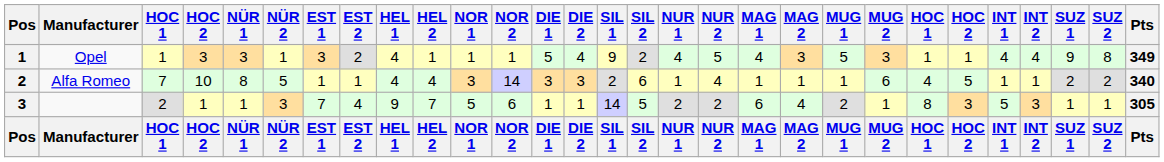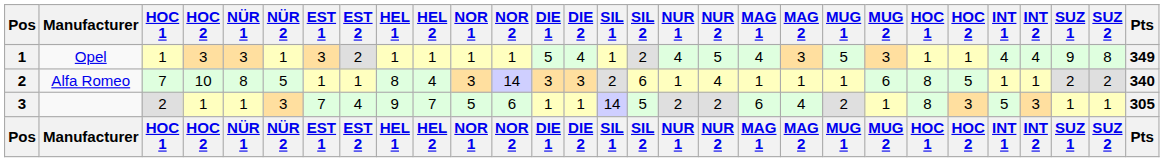 <table class="wikitable" style="font-size: 85%; text-align: center;">
 <tr valign="top">
 <th valign="middle">Pos</th>
 <th valign="middle">Manufacturer</th>
 <th><a href='#'>HOC<br>1</a><br></th>
 <th><a href='#'>HOC<br>2</a><br></th>
 <th><a href='#'>NÜR<br>1</a><br></th>
 <th><a href='#'>NÜR<br>2</a><br></th>
 <th><a href='#'>EST<br>1</a><br></th>
 <th><a href='#'>EST<br>2</a><br></th>
 <th><a href='#'>HEL<br>1</a><br></th>
 <th><a href='#'>HEL<br>2</a><br></th>
 <th><a href='#'>NOR<br>1</a><br></th>
 <th><a href='#'>NOR<br>2</a><br></th>
 <th><a href='#'>DIE<br>1</a><br></th>
 <th><a href='#'>DIE<br>2</a><br></th>
 <th><a href='#'>SIL<br>1</a><br></th>
 <th><a href='#'>SIL<br>2</a><br></th>
 <th><a href='#'>NUR<br>1</a><br></th>
 <th><a href='#'>NUR<br>2</a><br></th>
 <th><a href='#'>MAG<br>1</a><br></th>
 <th><a href='#'>MAG<br>2</a><br></th>
 <th><a href='#'>MUG<br>1</a><br></th>
 <th><a href='#'>MUG<br>2</a><br></th>
 <th><a href='#'>HOC<br>1</a><br></th>
 <th><a href='#'>HOC<br>2</a><br></th>
 <th><a href='#'>INT<br>1</a><br></th>
 <th><a href='#'>INT<br>2</a><br></th>
 <th><a href='#'>SUZ<br>1</a><br></th>
 <th><a href='#'>SUZ<br>2</a><br></th>
 <th valign=middle>Pts</th>
 </tr>
 <tr>
 <th>1</th>
 <td><a href='#'>Opel</a></td>
 <td style="background:#ffffbf;">1</td>
 <td style="background:#ffdf9f;">3</td>
 <td style="background:#ffdf9f;">3</td>
 <td style="background:#ffffbf;">1</td>
 <td style="background:#ffdf9f;">3</td>
 <td style="background:#dfdfdf;">2</td>
-<td style="background:#ffffbf;">4</td>
+<td style="background:#ffffbf;">1</td>
 <td style="background:#ffffbf;">1</td>
 <td style="background:#ffffbf;">1</td>
 <td style="background:#ffffbf;">1</td>
 <td style="background:#dfffdf;">5</td>
 <td style="background:#dfffdf;">4</td>
-<td style="background:#ffffbf;">9</td>
+<td style="background:#ffffbf;">1</td>
 <td style="background:#dfdfdf;">2</td>
 <td style="background:#dfffdf;">4</td>
 <td style="background:#dfffdf;">5</td>
 <td style="background:#dfffdf;">4</td>
 <td style="background:#ffdf9f;">3</td>
 <td style="background:#dfffdf;">5</td>
 <td style="background:#ffdf9f;">3</td>
 <td style="background:#ffffbf;">1</td>
 <td style="background:#ffffbf;">1</td>
 <td style="background:#dfffdf;">4</td>
 <td style="background:#dfffdf;">4</td>
 <td style="background:#dfffdf;">9</td>
 <td style="background:#dfffdf;">8</td>
 <th>349</th>
 </tr>
 <tr>
 <th>2</th>
 <td><a href='#'>Alfa Romeo</a></td>
 <td style="background:#dfffdf;">7</td>
 <td style="background:#dfffdf;">10</td>
 <td style="background:#dfffdf;">8</td>
 <td style="background:#dfffdf;">5</td>
 <td style="background:#ffffbf;">1</td>
 <td style="background:#ffffbf;">1</td>
-<td style="background:#dfffdf;">4</td>
+<td style="background:#dfffdf;">8</td>
 <td style="background:#dfffdf;">4</td>
 <td style="background:#ffdf9f;">3</td>
 <td style="background:#cfcfff;">14</td>
 <td style="background:#ffdf9f;">3</td>
 <td style="background:#ffdf9f;">3</td>
 <td style="background:#dfdfdf;">2</td>
 <td style="background:#ffffbf;">6</td>
 <td style="background:#ffffbf;">1</td>
 <td style="background:#ffffbf;">4</td>
 <td style="background:#ffffbf;">1</td>
 <td style="background:#ffffbf;">1</td>
 <td style="background:#ffffbf;">1</td>
 <td style="background:#dfffdf;">6</td>
-<td style="background:#dfffdf;">4</td>
+<td style="background:#dfffdf;">8</td>
 <td style="background:#dfffdf;">5</td>
 <td style="background:#ffffbf;">1</td>
 <td style="background:#ffffbf;">1</td>
 <td style="background:#dfdfdf;">2</td>
 <td style="background:#dfdfdf;">2</td>
 <th>340</th>
 </tr>
 <tr>
 <th>3</th>
 <td></td>
 <td style="background:#dfdfdf;">2</td>
 <td style="background:#ffffbf;">1</td>
 <td style="background:#ffffbf;">1</td>
 <td style="background:#ffdf9f;">3</td>
 <td style="background:#dfffdf;">7</td>
 <td style="background:#dfffdf;">4</td>
 <td style="background:#dfffdf;">9</td>
 <td style="background:#dfffdf;">7</td>
 <td style="background:#dfffdf;">5</td>
 <td style="background:#dfffdf;">6</td>
 <td style="background:#ffffbf;">1</td>
 <td style="background:#ffffbf;">1</td>
 <td style="background:#cfcfff;">14</td>
 <td style="background:#dfffdf;">5</td>
 <td style="background:#dfdfdf;">2</td>
 <td style="background:#dfdfdf;">2</td>
 <td style="background:#dfffdf;">6</td>
 <td style="background:#dfffdf;">4</td>
 <td style="background:#dfdfdf;">2</td>
 <td style="background:#ffffbf;">1</td>
 <td style="background:#dfffdf;">8</td>
 <td style="background:#ffdf9f;">3</td>
 <td style="background:#dfffdf;">5</td>
 <td style="background:#ffdf9f;">3</td>
 <td style="background:#ffffbf;">1</td>
 <td style="background:#ffffbf;">1</td>
 <th>305</th>
 </tr>
 <tr>
 <th valign="middle">Pos</th>
 <th valign="middle">Manufacturer</th>
 <th><a href='#'>HOC<br>1</a><br></th>
 <th><a href='#'>HOC<br>2</a><br></th>
 <th><a href='#'>NÜR<br>1</a><br></th>
 <th><a href='#'>NÜR<br>2</a><br></th>
 <th><a href='#'>EST<br>1</a><br></th>
 <th><a href='#'>EST<br>2</a><br></th>
 <th><a href='#'>HEL<br>1</a><br></th>
 <th><a href='#'>HEL<br>2</a><br></th>
 <th><a href='#'>NOR<br>1</a><br></th>
 <th><a href='#'>NOR<br>2</a><br></th>
 <th><a href='#'>DIE<br>1</a><br></th>
 <th><a href='#'>DIE<br>2</a><br></th>
 <th><a href='#'>SIL<br>1</a><br></th>
 <th><a href='#'>SIL<br>2</a><br></th>
 <th><a href='#'>NUR<br>1</a><br></th>
 <th><a href='#'>NUR<br>2</a><br></th>
 <th><a href='#'>MAG<br>1</a><br></th>
 <th><a href='#'>MAG<br>2</a><br></th>
 <th><a href='#'>MUG<br>1</a><br></th>
 <th><a href='#'>MUG<br>2</a><br></th>
 <th><a href='#'>HOC<br>1</a><br></th>
 <th><a href='#'>HOC<br>2</a><br></th>
 <th><a href='#'>INT<br>1</a><br></th>
 <th><a href='#'>INT<br>2</a><br></th>
 <th><a href='#'>SUZ<br>1</a><br></th>
 <th><a href='#'>SUZ<br>2</a><br></th>
 <th valign=middle>Pts</th>
 </tr>
 </table>
